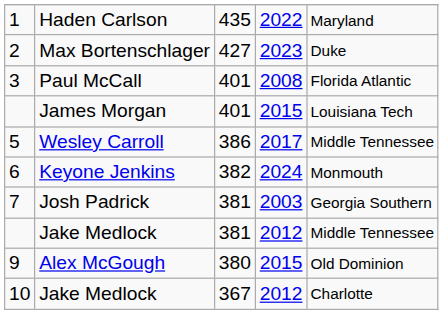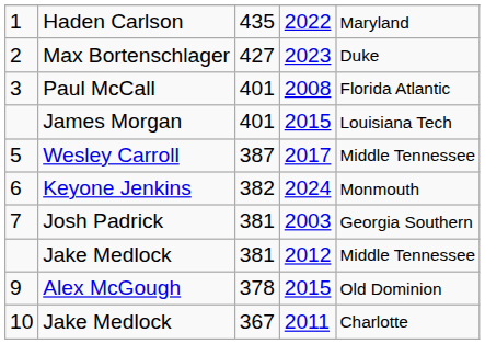 <table class="wikitable">
 <tr>
 </tr>
 <tr>
 <td>1</td>
 <td>Haden Carlson</td>
 <td><abbr>435</abbr></td>
 <td><a href='#'>2022</a></td>
 <td style="font-size:80%;">Maryland</td>
 </tr>
 <tr>
 <td>2</td>
 <td>Max Bortenschlager</td>
 <td><abbr>427</abbr></td>
 <td><a href='#'>2023</a></td>
 <td style="font-size:80%;">Duke</td>
 </tr>
 <tr>
 <td>3</td>
 <td>Paul McCall</td>
 <td><abbr>401</abbr></td>
 <td><a href='#'>2008</a></td>
 <td style="font-size:80%;">Florida Atlantic</td>
 </tr>
 <tr>
 <td></td>
 <td>James Morgan</td>
 <td><abbr>401</abbr></td>
 <td><a href='#'>2015</a></td>
 <td style="font-size:80%;">Louisiana Tech</td>
 </tr>
 <tr>
 <td>5</td>
 <td><a href='#'>Wesley Carroll</a></td>
-<td><abbr>386</abbr></td>
+<td><abbr>387</abbr></td>
 <td><a href='#'>2017</a></td>
 <td style="font-size:80%;">Middle Tennessee</td>
 </tr>
 <tr>
 <td>6</td>
 <td><a href='#'>Keyone Jenkins</a></td>
 <td><abbr>382</abbr></td>
 <td><a href='#'>2024</a></td>
 <td style="font-size:80%;">Monmouth</td>
 </tr>
 <tr>
 <td>7</td>
 <td>Josh Padrick</td>
 <td><abbr>381</abbr></td>
 <td><a href='#'>2003</a></td>
 <td style="font-size:80%;">Georgia Southern</td>
 </tr>
 <tr>
 <td></td>
 <td>Jake Medlock</td>
 <td><abbr>381</abbr></td>
 <td><a href='#'>2012</a></td>
 <td style="font-size:80%;">Middle Tennessee</td>
 </tr>
 <tr>
 <td>9</td>
 <td><a href='#'>Alex McGough</a></td>
-<td><abbr>380</abbr></td>
+<td><abbr>378</abbr></td>
 <td><a href='#'>2015</a></td>
 <td style="font-size:80%;">Old Dominion</td>
 </tr>
 <tr>
 <td>10</td>
 <td>Jake Medlock</td>
 <td><abbr>367</abbr></td>
-<td><a href='#'>2012</a></td>
+<td><a href='#'>2011</a></td>
 <td style="font-size:80%;">Charlotte</td>
 </tr>
 </table>
